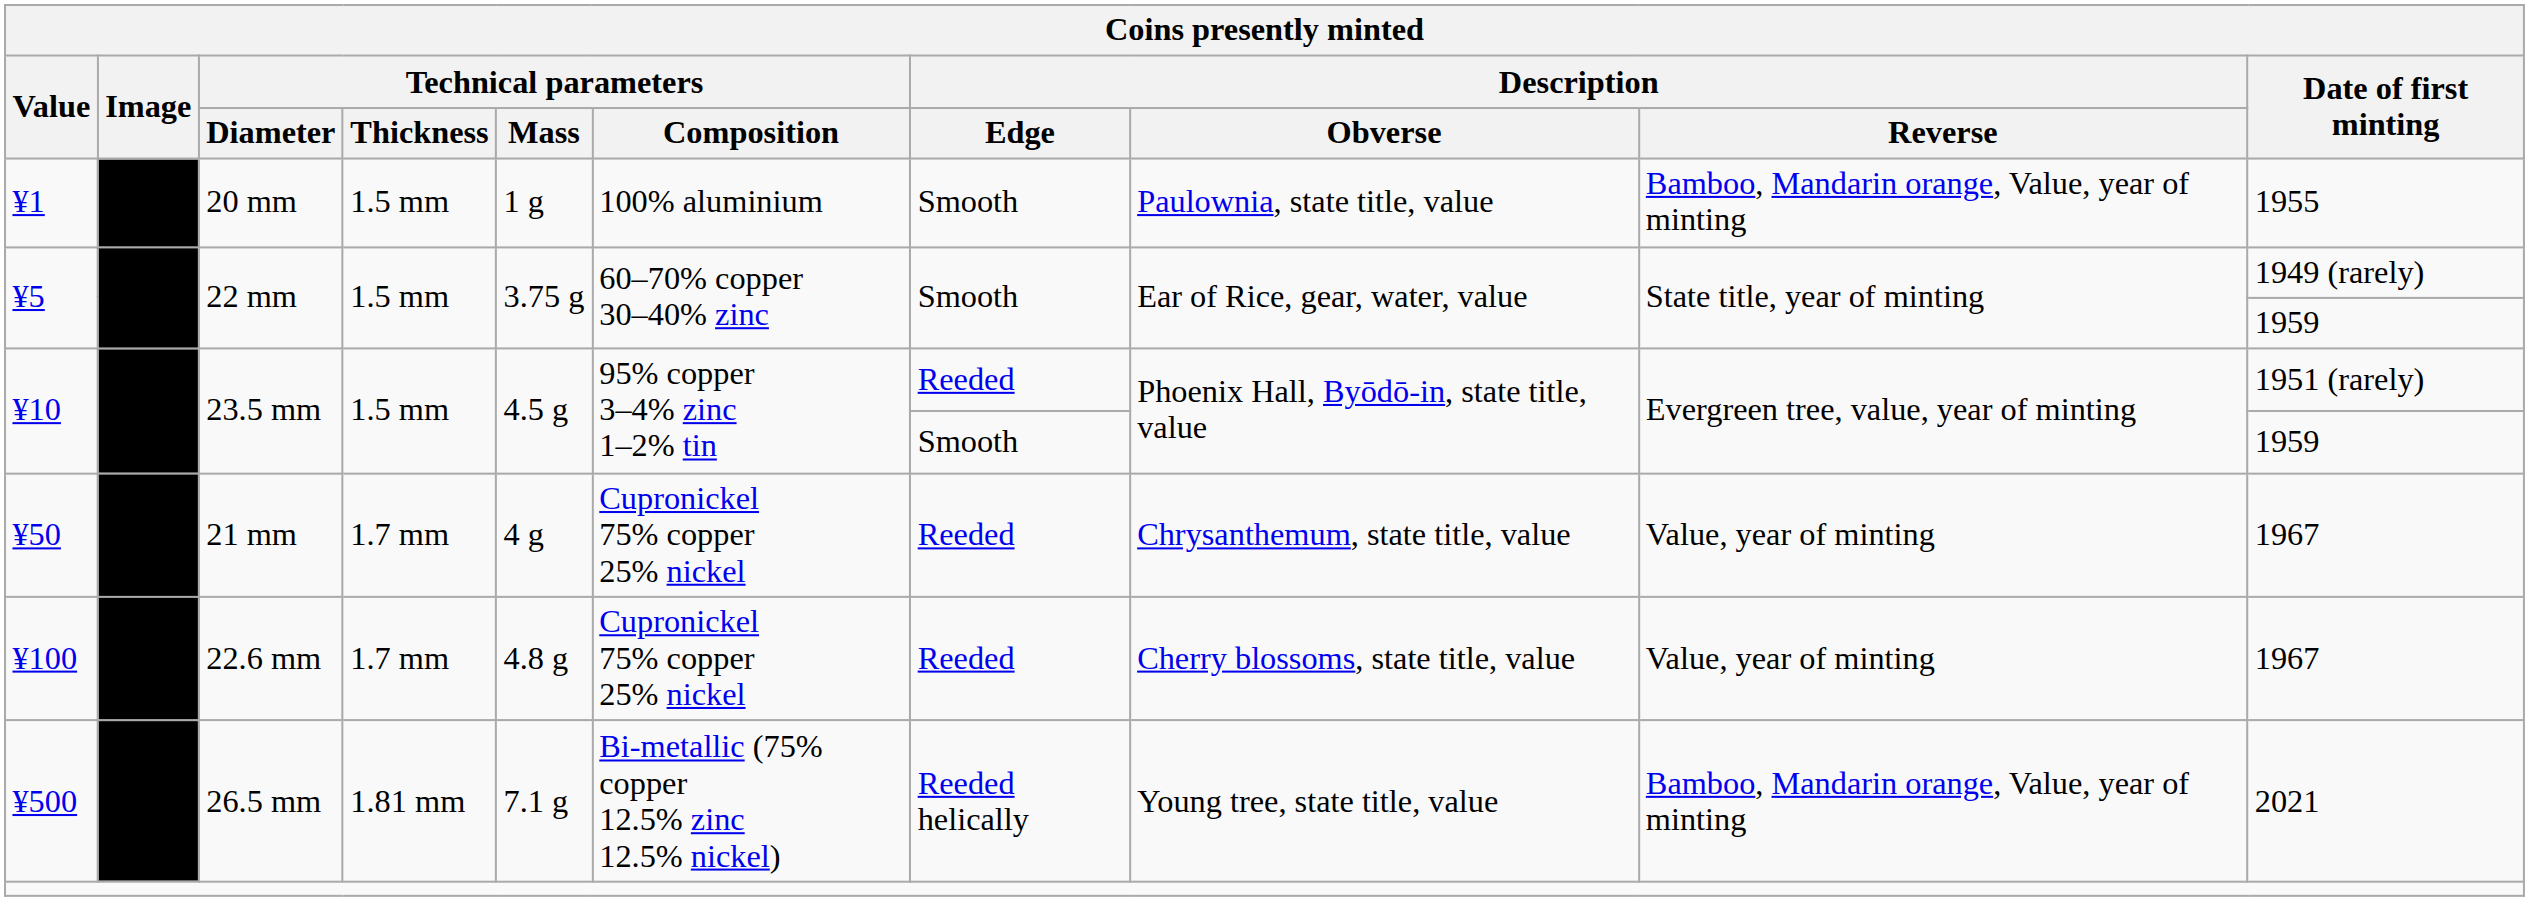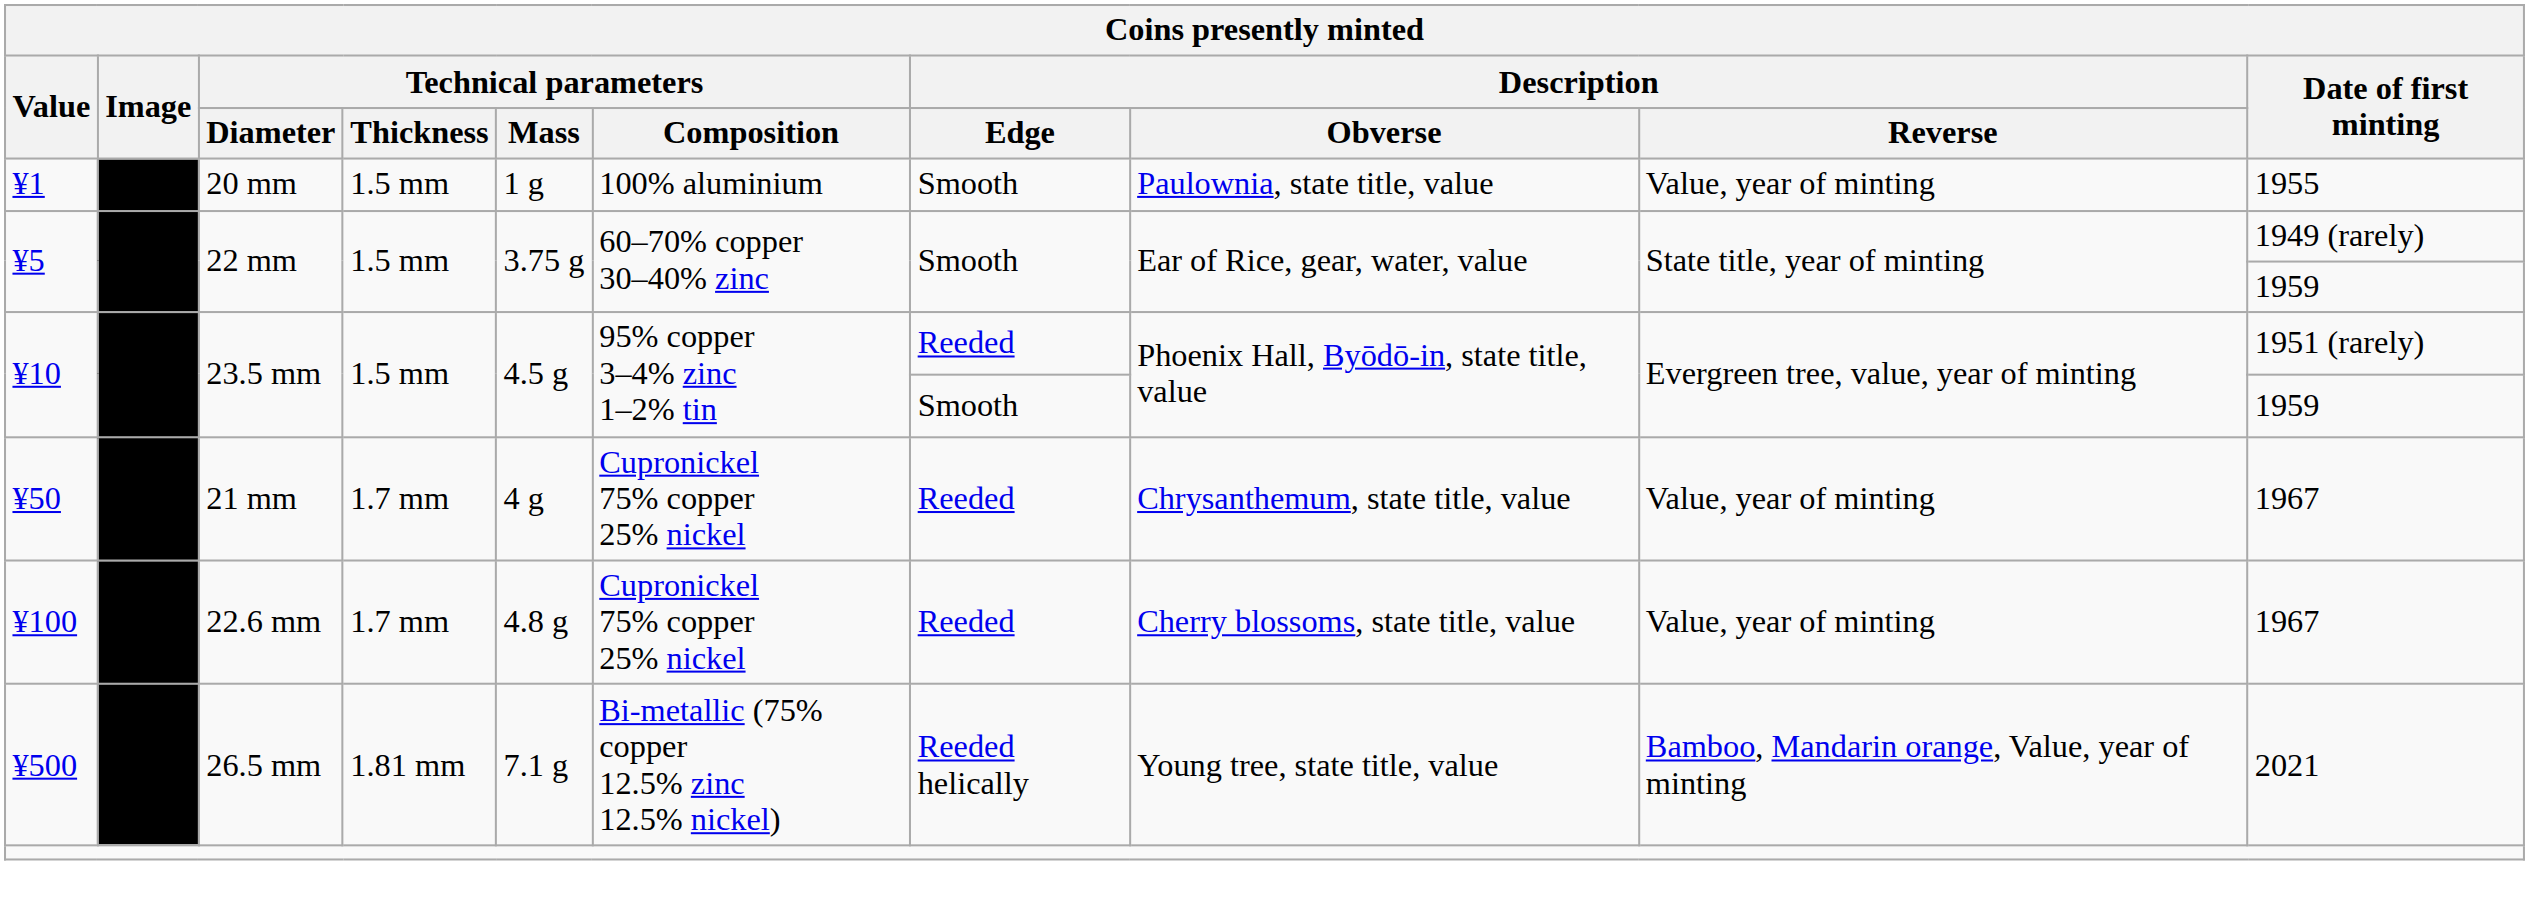 <table class="wikitable sortable">
 <tr>
 <th colspan="10">Coins presently minted</th>
 </tr>
 <tr>
 <th rowspan="2">Value</th>
 <th rowspan="2">Image</th>
 <th colspan="4">Technical parameters</th>
 <th colspan="3">Description</th>
 <th rowspan="2">Date of first minting</th>
 </tr>
 <tr>
 <th>Diameter</th>
 <th>Thickness</th>
 <th>Mass</th>
 <th>Composition</th>
 <th>Edge</th>
 <th>Obverse</th>
 <th>Reverse</th>
 </tr>
 <tr>
 <td><a href='#'>¥1</a></td>
 <td style="text-align:center; background:#000;"></td>
 <td>20 mm</td>
 <td>1.5 mm</td>
 <td>1 g</td>
 <td>100% aluminium</td>
 <td>Smooth</td>
 <td><a href='#'>Paulownia</a>, state title, value</td>
-<td><a href='#'>Bamboo</a>, <a href='#'>Mandarin orange</a>, Value, year of minting</td>
+<td>Value, year of minting</td>
 <td>1955</td>
 </tr>
 <tr>
 <td rowspan="2"><a href='#'>¥5</a></td>
 <td style="text-align:center; background:#000;" rowspan="2"></td>
 <td rowspan="2">22 mm</td>
 <td rowspan="2">1.5 mm</td>
 <td rowspan="2">3.75 g</td>
 <td rowspan="2">60–70% copper<br>30–40% <a href='#'>zinc</a></td>
 <td rowspan="2">Smooth</td>
 <td rowspan="2">Ear of Rice, gear, water, value</td>
 <td rowspan="2">State title, year of minting</td>
 <td>1949 (rarely)</td>
 </tr>
 <tr>
 <td>1959</td>
 </tr>
 <tr>
 <td rowspan="2"><a href='#'>¥10</a></td>
 <td style="text-align:center; background:#000;" rowspan="2"></td>
 <td rowspan="2">23.5 mm</td>
 <td rowspan="2">1.5 mm</td>
 <td rowspan="2">4.5 g</td>
 <td rowspan="2">95% copper<br>3–4% <a href='#'>zinc</a><br>1–2% <a href='#'>tin</a></td>
 <td><a href='#'>Reeded</a></td>
 <td rowspan="2">Phoenix Hall, <a href='#'>Byōdō-in</a>, state title, value</td>
 <td rowspan="2">Evergreen tree, value, year of minting</td>
 <td>1951 (rarely)</td>
 </tr>
 <tr>
 <td>Smooth</td>
 <td>1959</td>
 </tr>
 <tr>
 <td><a href='#'>¥50</a></td>
 <td style="text-align:center; background:#000;"></td>
 <td>21 mm</td>
 <td>1.7 mm</td>
 <td>4 g</td>
 <td><a href='#'>Cupronickel</a><br>75% copper<br>25% <a href='#'>nickel</a></td>
 <td><a href='#'>Reeded</a></td>
 <td><a href='#'>Chrysanthemum</a>, state title, value</td>
 <td>Value, year of minting</td>
 <td>1967</td>
 </tr>
 <tr>
 <td><a href='#'>¥100</a></td>
 <td style="text-align:center; background:#000;"></td>
 <td>22.6 mm</td>
 <td>1.7 mm</td>
 <td>4.8 g</td>
 <td><a href='#'>Cupronickel</a><br>75% copper<br>25% <a href='#'>nickel</a></td>
 <td><a href='#'>Reeded</a></td>
 <td><a href='#'>Cherry blossoms</a>, state title, value</td>
 <td>Value, year of minting</td>
 <td>1967</td>
 </tr>
 <tr>
 <td><a href='#'>¥500</a></td>
 <td style="text-align:center; background:#000;"></td>
 <td>26.5 mm</td>
 <td>1.81 mm</td>
 <td>7.1 g</td>
 <td><a href='#'>Bi-metallic</a> (75% copper<br>12.5% <a href='#'>zinc</a><br>12.5% <a href='#'>nickel</a>)</td>
 <td><a href='#'>Reeded</a> helically</td>
 <td>Young tree, state title, value</td>
 <td><a href='#'>Bamboo</a>, <a href='#'>Mandarin orange</a>, Value, year of minting</td>
 <td>2021</td>
 </tr>
 <tr>
 <td colspan="10"></td>
 </tr>
 </table>
